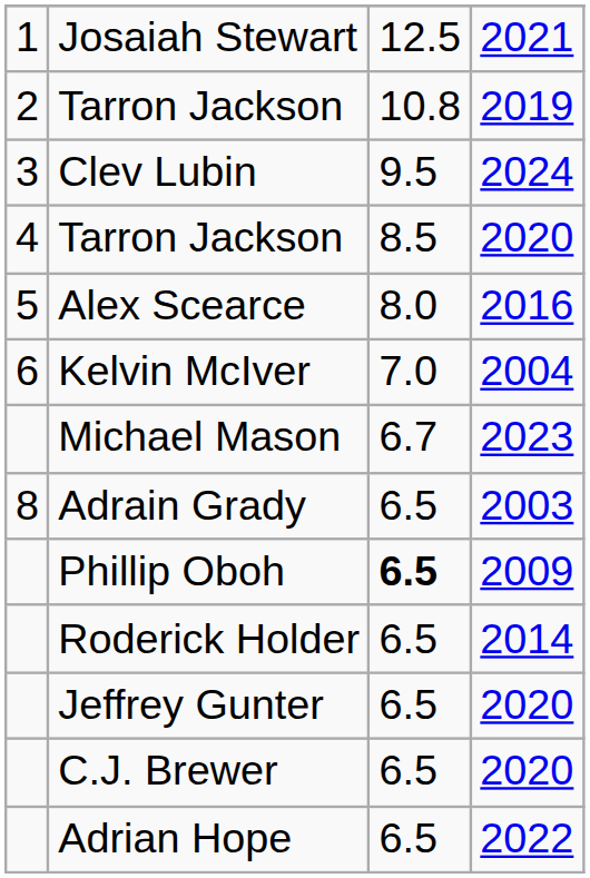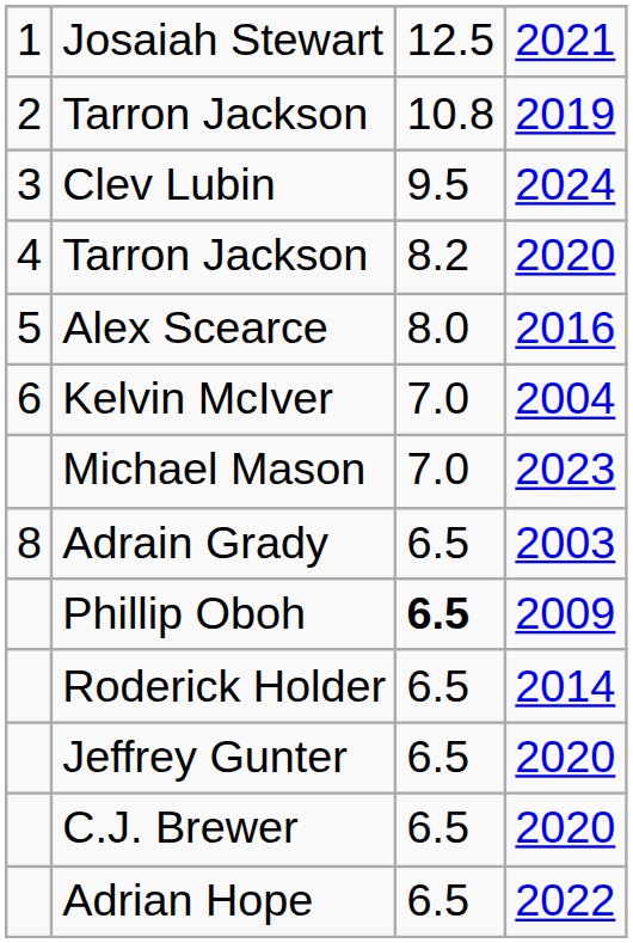 <table class="wikitable">
 <tr>
 </tr>
 <tr>
 <td>1</td>
 <td>Josaiah Stewart</td>
 <td>12.5</td>
 <td><a href='#'>2021</a></td>
 </tr>
 <tr>
 <td>2</td>
 <td>Tarron Jackson</td>
 <td>10.8</td>
 <td><a href='#'>2019</a></td>
 </tr>
 <tr>
 <td>3</td>
 <td>Clev Lubin</td>
 <td>9.5</td>
 <td><a href='#'>2024</a></td>
 </tr>
 <tr>
 <td>4</td>
 <td>Tarron Jackson</td>
-<td>8.5</td>
+<td>8.2</td>
 <td><a href='#'>2020</a></td>
 </tr>
 <tr>
 <td>5</td>
 <td>Alex Scearce</td>
 <td>8.0</td>
 <td><a href='#'>2016</a></td>
 </tr>
 <tr>
 <td>6</td>
 <td>Kelvin McIver</td>
 <td>7.0</td>
 <td><a href='#'>2004</a></td>
 </tr>
 <tr>
 <td></td>
 <td>Michael Mason</td>
-<td>6.7</td>
+<td>7.0</td>
 <td><a href='#'>2023</a></td>
 </tr>
 <tr>
 <td>8</td>
 <td>Adrain Grady</td>
 <td>6.5</td>
 <td><a href='#'>2003</a></td>
 </tr>
 <tr>
 <td></td>
 <td>Phillip Oboh</td>
 <td><strong>6.5</strong></td>
 <td><a href='#'>2009</a></td>
 </tr>
 <tr>
 <td></td>
 <td>Roderick Holder</td>
 <td>6.5</td>
 <td><a href='#'>2014</a></td>
 </tr>
 <tr>
 <td></td>
 <td>Jeffrey Gunter</td>
 <td>6.5</td>
 <td><a href='#'>2020</a></td>
 </tr>
 <tr>
 <td></td>
 <td>C.J. Brewer</td>
 <td>6.5</td>
 <td><a href='#'>2020</a></td>
 </tr>
 <tr>
 <td></td>
 <td>Adrian Hope</td>
 <td>6.5</td>
 <td><a href='#'>2022</a></td>
 </tr>
 </table>
